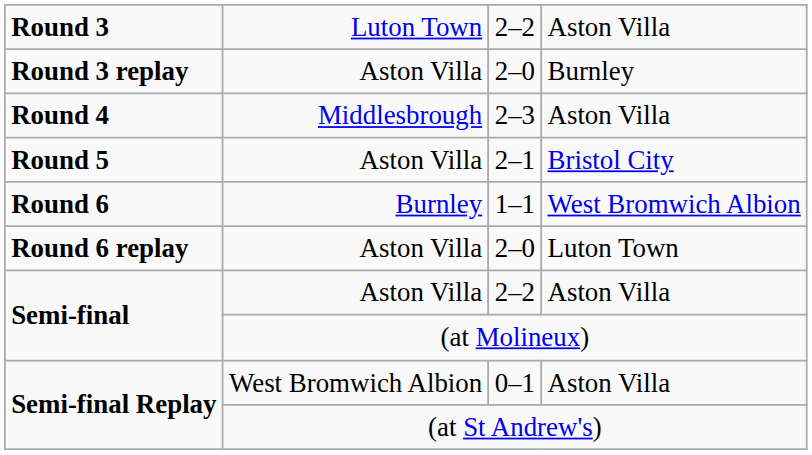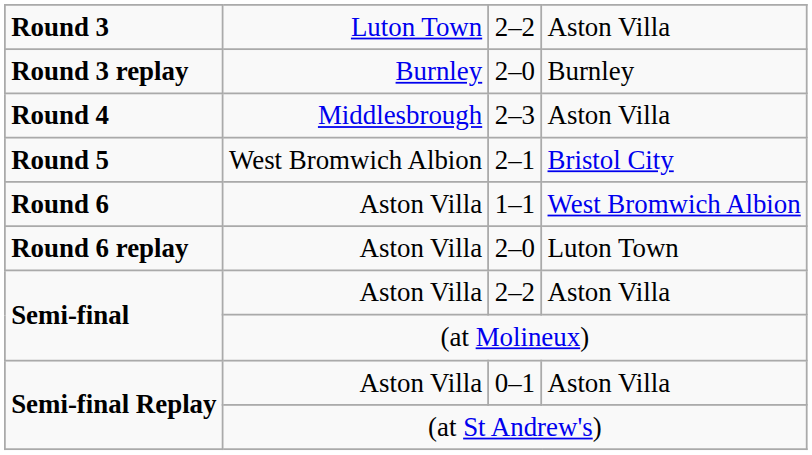 <table class="wikitable" style="font-size:95%">
 <tr>
 <td><strong>Round 3</strong></td>
 <td align=right><a href='#'>Luton Town</a></td>
 <td>2–2</td>
 <td>Aston Villa</td>
 </tr>
 <tr>
 <td><strong>Round 3 replay</strong></td>
-<td align=right>Aston Villa</td>
+<td align=right><a href='#'>Burnley</a></td>
 <td>2–0</td>
 <td>Burnley</td>
 </tr>
 <tr>
 <td><strong>Round 4</strong></td>
 <td align=right><a href='#'>Middlesbrough</a></td>
 <td>2–3</td>
 <td>Aston Villa</td>
 </tr>
 <tr>
 <td><strong>Round 5</strong></td>
-<td align=right>Aston Villa</td>
+<td align=right>West Bromwich Albion</td>
 <td>2–1</td>
 <td><a href='#'>Bristol City</a></td>
 </tr>
 <tr>
 <td><strong>Round 6</strong></td>
-<td align=right><a href='#'>Burnley</a></td>
+<td align=right>Aston Villa</td>
 <td>1–1</td>
 <td><a href='#'>West Bromwich Albion</a></td>
 </tr>
 <tr>
 <td><strong>Round 6 replay</strong></td>
 <td align=right>Aston Villa</td>
 <td>2–0</td>
 <td>Luton Town</td>
 </tr>
 <tr>
 <td rowspan="2"><strong>Semi-final</strong></td>
 <td align=right>Aston Villa</td>
 <td>2–2</td>
 <td>Aston Villa</td>
 </tr>
 <tr>
 <td colspan=4 align=center>(at <a href='#'>Molineux</a>)</td>
 </tr>
 <tr>
 <td rowspan="2"><strong>Semi-final Replay</strong></td>
-<td align=right>West Bromwich Albion</td>
+<td align=right>Aston Villa</td>
 <td>0–1</td>
 <td>Aston Villa</td>
 </tr>
 <tr>
 <td colspan=4 align=center>(at <a href='#'>St Andrew's</a>)</td>
 </tr>
 </table>
